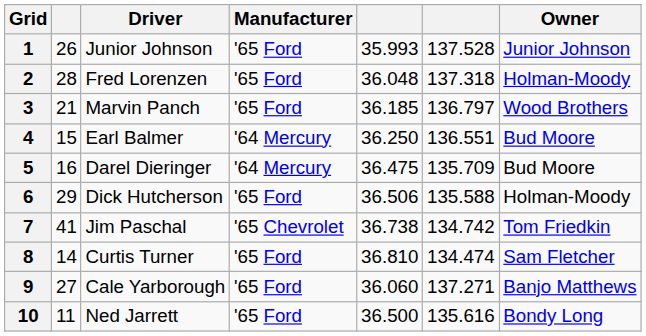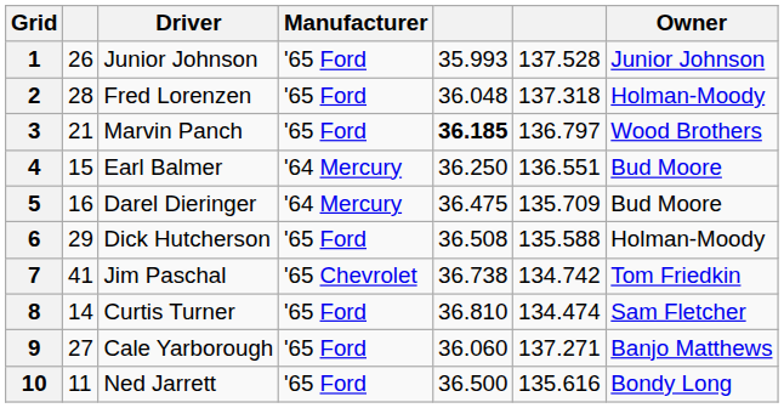 <table class="wikitable">
 <tr>
 <th>Grid</th>
 <th></th>
 <th>Driver</th>
 <th>Manufacturer</th>
 <th></th>
 <th></th>
 <th>Owner</th>
 </tr>
 <tr>
 <th>1</th>
 <td>26</td>
 <td>Junior Johnson</td>
 <td>'65 <a href='#'>Ford</a></td>
 <td>35.993</td>
 <td>137.528</td>
 <td><a href='#'>Junior Johnson</a></td>
 </tr>
 <tr>
 <th>2</th>
 <td>28</td>
 <td>Fred Lorenzen</td>
 <td>'65 <a href='#'>Ford</a></td>
 <td>36.048</td>
 <td>137.318</td>
 <td><a href='#'>Holman-Moody</a></td>
 </tr>
 <tr>
 <th>3</th>
 <td>21</td>
 <td>Marvin Panch</td>
 <td>'65 <a href='#'>Ford</a></td>
-<td>36.185</td>
+<td><strong>36.185</strong></td>
 <td>136.797</td>
 <td><a href='#'>Wood Brothers</a></td>
 </tr>
 <tr>
 <th>4</th>
 <td>15</td>
 <td>Earl Balmer</td>
 <td>'64 <a href='#'>Mercury</a></td>
 <td>36.250</td>
 <td>136.551</td>
 <td><a href='#'>Bud Moore</a></td>
 </tr>
 <tr>
 <th>5</th>
 <td>16</td>
 <td>Darel Dieringer</td>
 <td>'64 <a href='#'>Mercury</a></td>
 <td>36.475</td>
 <td>135.709</td>
 <td>Bud Moore</td>
 </tr>
 <tr>
 <th>6</th>
 <td>29</td>
 <td>Dick Hutcherson</td>
 <td>'65 <a href='#'>Ford</a></td>
-<td>36.506</td>
+<td>36.508</td>
 <td>135.588</td>
 <td>Holman-Moody</td>
 </tr>
 <tr>
 <th>7</th>
 <td>41</td>
 <td>Jim Paschal</td>
 <td>'65 <a href='#'>Chevrolet</a></td>
 <td>36.738</td>
 <td>134.742</td>
 <td><a href='#'>Tom Friedkin</a></td>
 </tr>
 <tr>
 <th>8</th>
 <td>14</td>
 <td>Curtis Turner</td>
 <td>'65 <a href='#'>Ford</a></td>
 <td>36.810</td>
 <td>134.474</td>
 <td><a href='#'>Sam Fletcher</a></td>
 </tr>
 <tr>
 <th>9</th>
 <td>27</td>
 <td>Cale Yarborough</td>
 <td>'65 <a href='#'>Ford</a></td>
 <td>36.060</td>
 <td>137.271</td>
 <td><a href='#'>Banjo Matthews</a></td>
 </tr>
 <tr>
 <th>10</th>
 <td>11</td>
 <td>Ned Jarrett</td>
 <td>'65 <a href='#'>Ford</a></td>
 <td>36.500</td>
 <td>135.616</td>
 <td><a href='#'>Bondy Long</a></td>
 </tr>
 </table>
